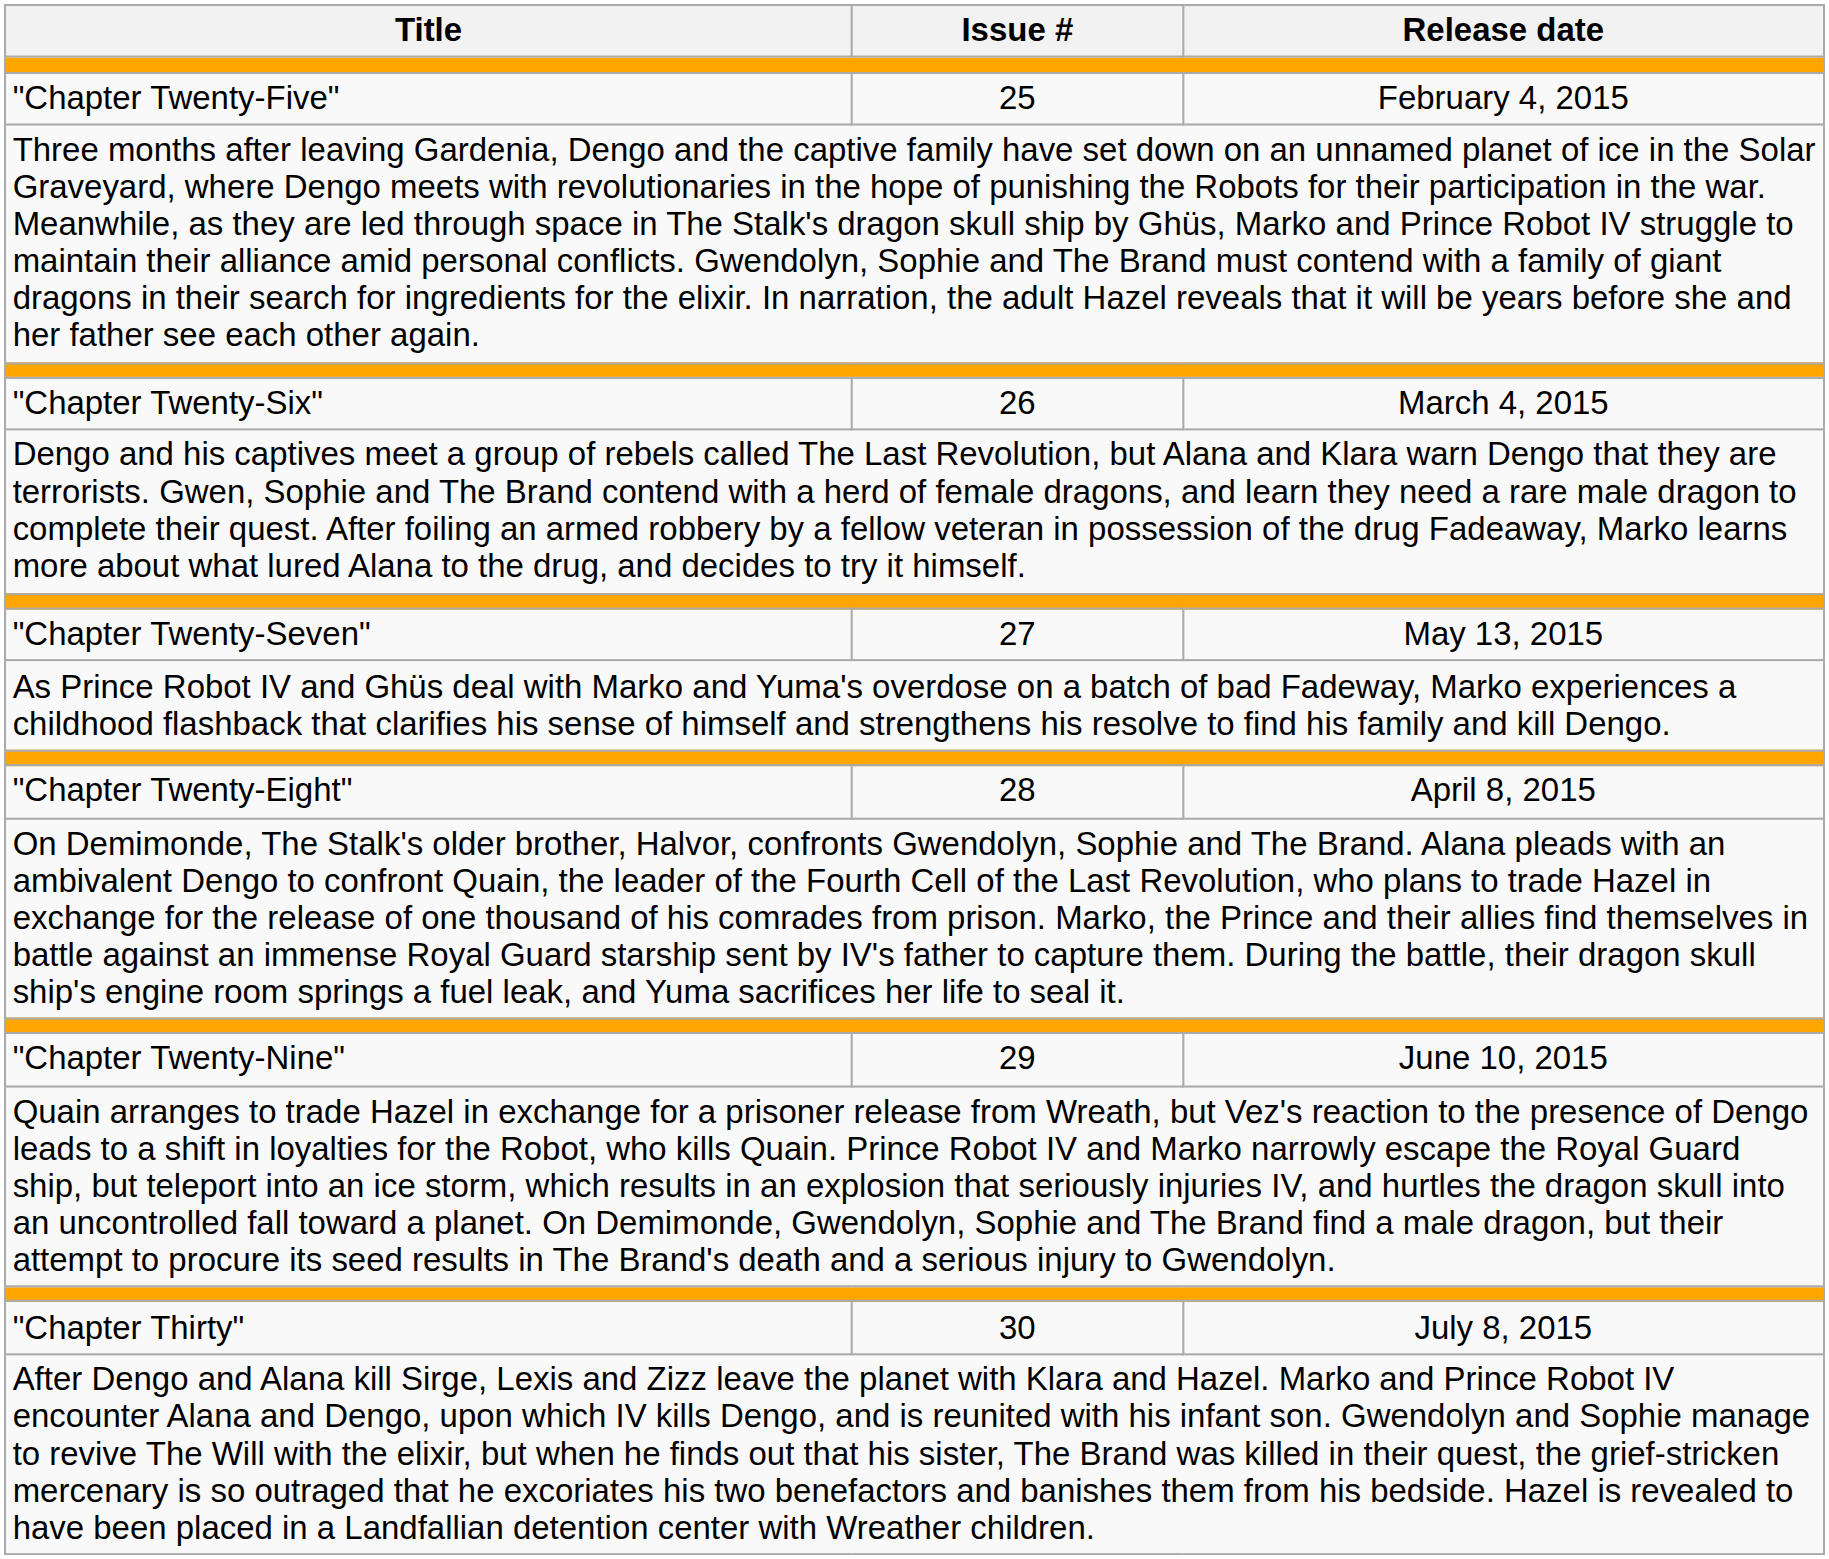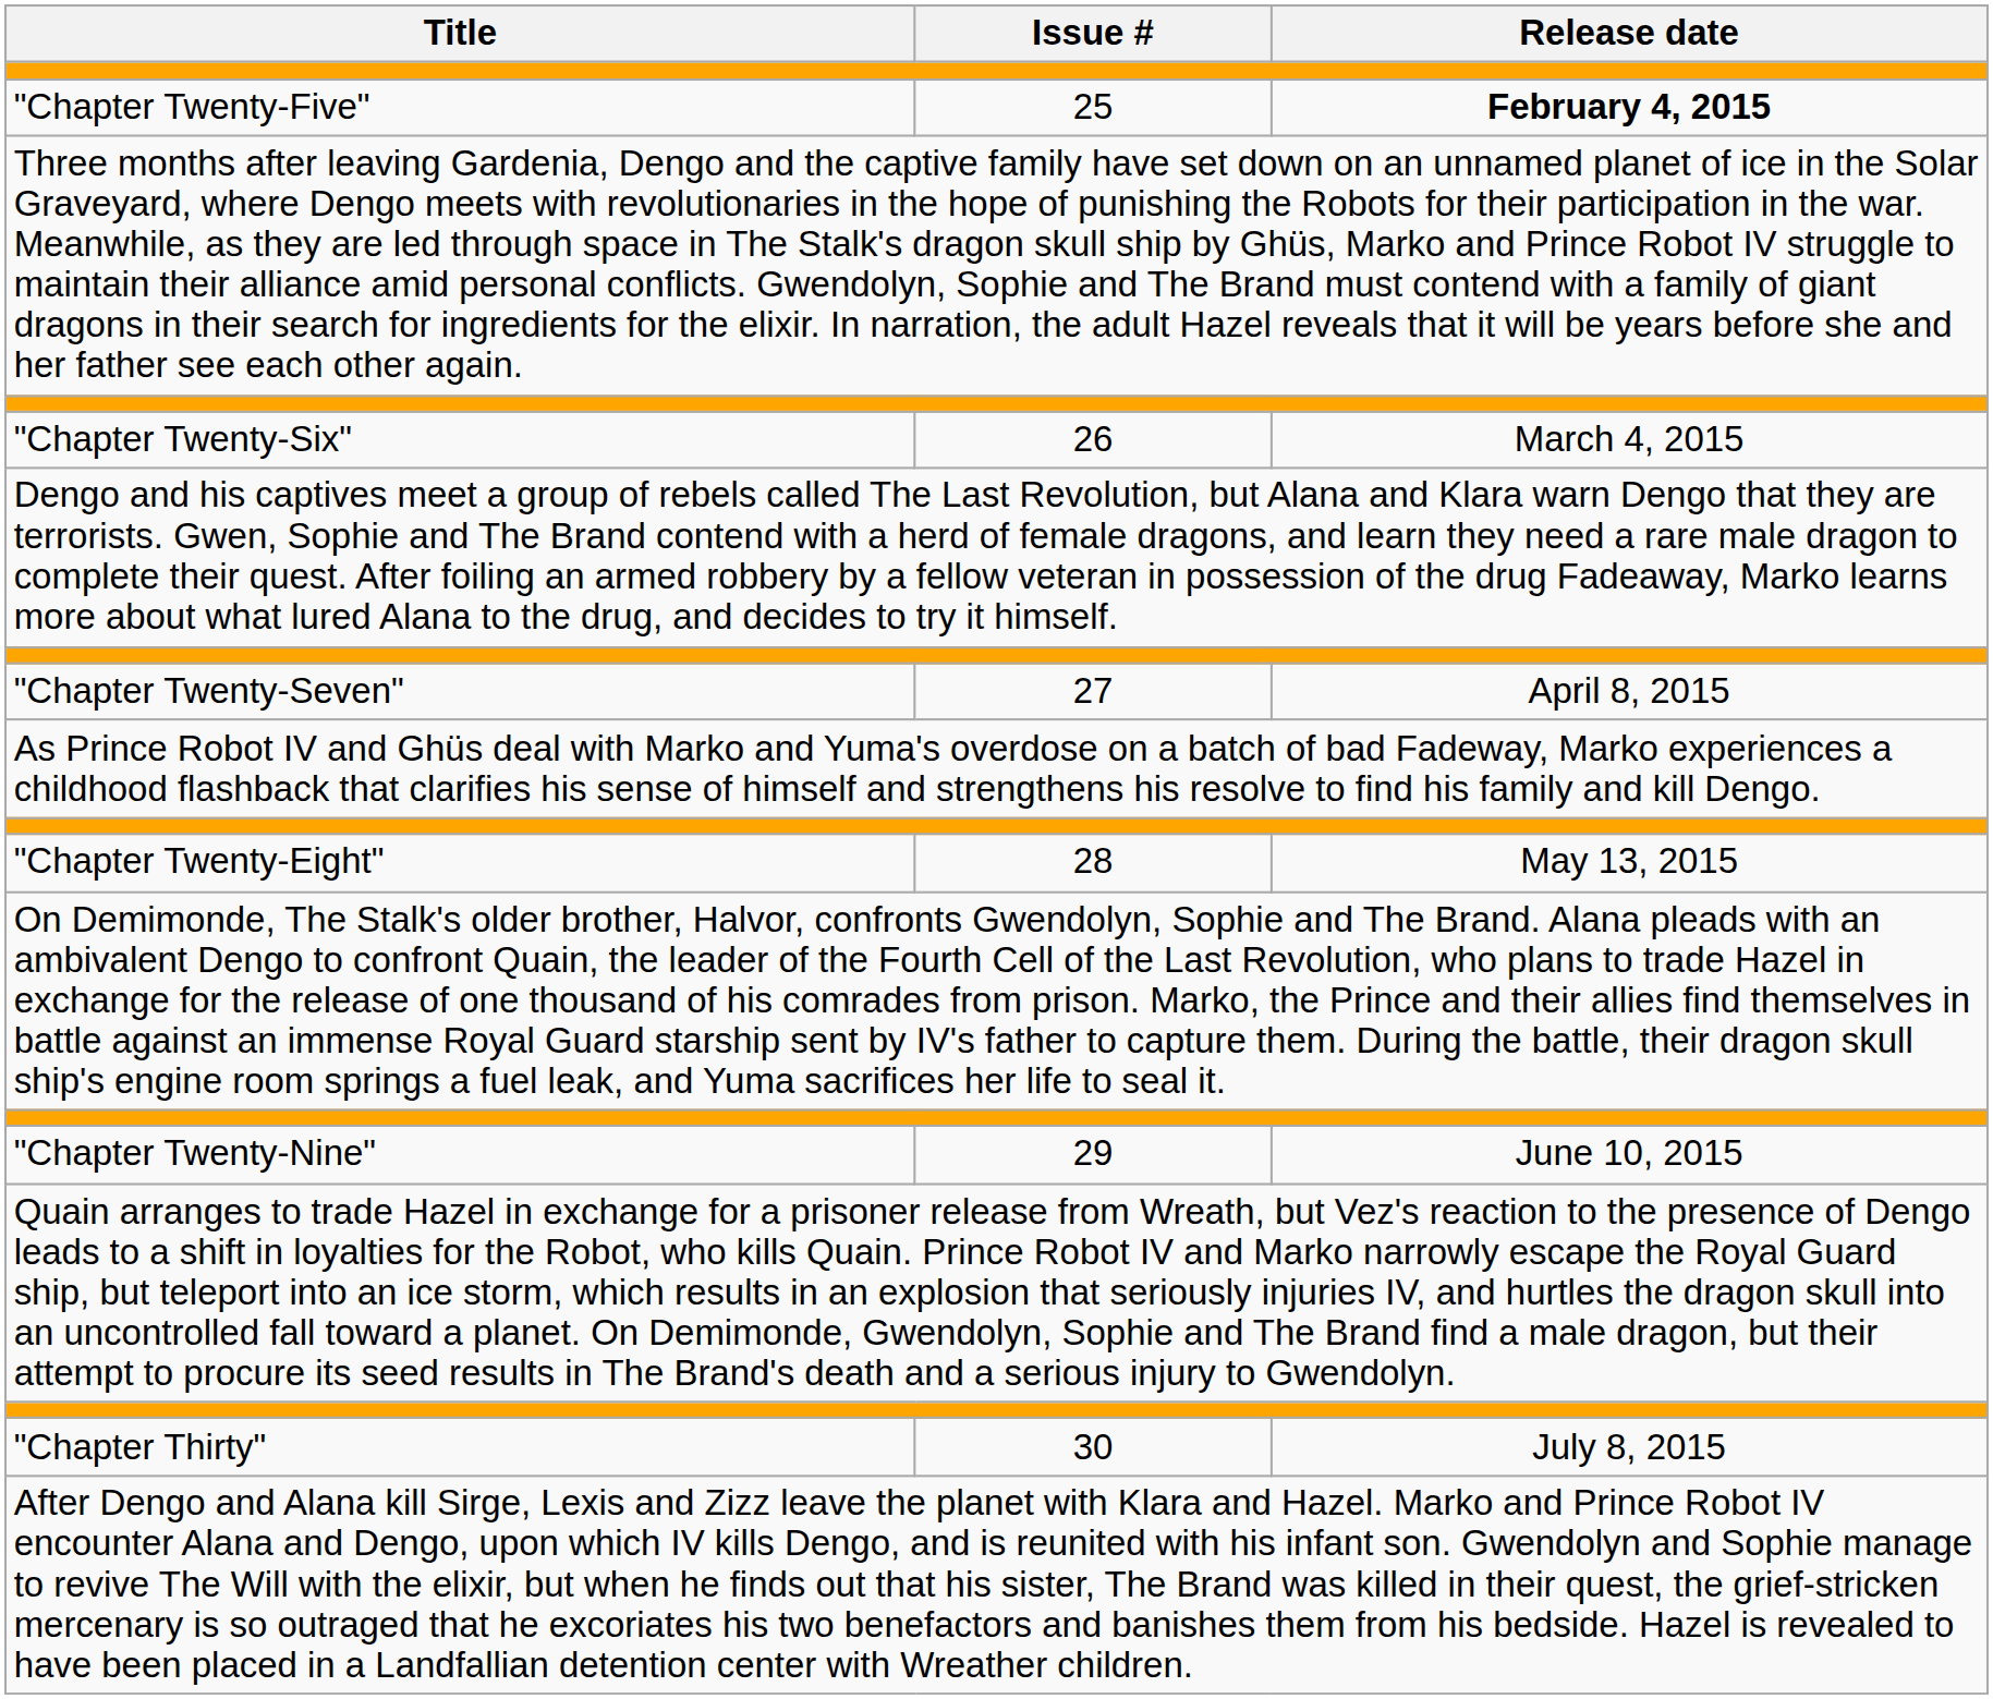 <table class="wikitable" style="width:100%;">
 <tr>
 <th>Title</th>
 <th>Issue #</th>
 <th>Release date</th>
 </tr>
 <tr>
 <td colspan="6" style="background:orange"></td>
 </tr>
 <tr>
 <td>"Chapter Twenty-Five"</td>
 <td style="text-align:center;">25</td>
-<td style="text-align:center;">February 4, 2015</td>
+<td style="text-align:center;"><strong>February 4, 2015</strong></td>
 </tr>
 <tr>
 <td colspan="6">Three months after leaving Gardenia, Dengo and the captive family have set down on an unnamed planet of ice in the Solar Graveyard, where Dengo meets with revolutionaries in the hope of punishing the Robots for their participation in the war. Meanwhile, as they are led through space in The Stalk's dragon skull ship by Ghüs, Marko and Prince Robot IV struggle to maintain their alliance amid personal conflicts. Gwendolyn, Sophie and The Brand must contend with a family of giant dragons in their search for ingredients for the elixir. In narration, the adult Hazel reveals that it will be years before she and her father see each other again.</td>
 </tr>
 <tr>
 <td colspan="6" style="background:orange"></td>
 </tr>
 <tr>
 <td>"Chapter Twenty-Six"</td>
 <td style="text-align:center;">26</td>
 <td style="text-align:center;">March 4, 2015</td>
 </tr>
 <tr>
 <td colspan="6">Dengo and his captives meet a group of rebels called The Last Revolution, but Alana and Klara warn Dengo that they are terrorists. Gwen, Sophie and The Brand contend with a herd of female dragons, and learn they need a rare male dragon to complete their quest. After foiling an armed robbery by a fellow veteran in possession of the drug Fadeaway, Marko learns more about what lured Alana to the drug, and decides to try it himself.</td>
 </tr>
 <tr>
 <td colspan="6" style="background:orange"></td>
 </tr>
 <tr>
 <td>"Chapter Twenty-Seven"</td>
 <td style="text-align:center;">27</td>
-<td style="text-align:center;">May 13, 2015</td>
+<td style="text-align:center;">April 8, 2015</td>
 </tr>
 <tr>
 <td colspan="6">As Prince Robot IV and Ghüs deal with Marko and Yuma's overdose on a batch of bad Fadeway, Marko experiences a childhood flashback that clarifies his sense of himself and strengthens his resolve to find his family and kill Dengo.</td>
 </tr>
 <tr>
 <td colspan="6" style="background:orange"></td>
 </tr>
 <tr>
 <td>"Chapter Twenty-Eight"</td>
 <td style="text-align:center;">28</td>
-<td style="text-align:center;">April 8, 2015</td>
+<td style="text-align:center;">May 13, 2015</td>
 </tr>
 <tr>
 <td colspan="6">On Demimonde, The Stalk's older brother, Halvor, confronts Gwendolyn, Sophie and The Brand. Alana pleads with an ambivalent Dengo to confront Quain, the leader of the Fourth Cell of the Last Revolution, who plans to trade Hazel in exchange for the release of one thousand of his comrades from prison. Marko, the Prince and their allies find themselves in battle against an immense Royal Guard starship sent by IV's father to capture them. During the battle, their dragon skull ship's engine room springs a fuel leak, and Yuma sacrifices her life to seal it.</td>
 </tr>
 <tr>
 <td colspan="6" style="background:orange"></td>
 </tr>
 <tr>
 <td>"Chapter Twenty-Nine"</td>
 <td style="text-align:center;">29</td>
 <td style="text-align:center;">June 10, 2015</td>
 </tr>
 <tr>
 <td colspan="6">Quain arranges to trade Hazel in exchange for a prisoner release from Wreath, but Vez's reaction to the presence of Dengo leads to a shift in loyalties for the Robot, who kills Quain. Prince Robot IV and Marko narrowly escape the Royal Guard ship, but teleport into an ice storm, which results in an explosion that seriously injuries IV, and hurtles the dragon skull into an uncontrolled fall toward a planet. On Demimonde, Gwendolyn, Sophie and The Brand find a male dragon, but their attempt to procure its seed results in The Brand's death and a serious injury to Gwendolyn.</td>
 </tr>
 <tr>
 <td colspan="6" style="background:orange"></td>
 </tr>
 <tr>
 <td>"Chapter Thirty"</td>
 <td style="text-align:center;">30</td>
 <td style="text-align:center;">July 8, 2015</td>
 </tr>
 <tr>
 <td colspan="6">After Dengo and Alana kill Sirge, Lexis and Zizz leave the planet with Klara and Hazel. Marko and Prince Robot IV encounter Alana and Dengo, upon which IV kills Dengo, and is reunited with his infant son. Gwendolyn and Sophie manage to revive The Will with the elixir, but when he finds out that his sister, The Brand was killed in their quest, the grief-stricken mercenary is so outraged that he excoriates his two benefactors and banishes them from his bedside. Hazel is revealed to have been placed in a Landfallian detention center with Wreather children.</td>
 </tr>
 </table>
